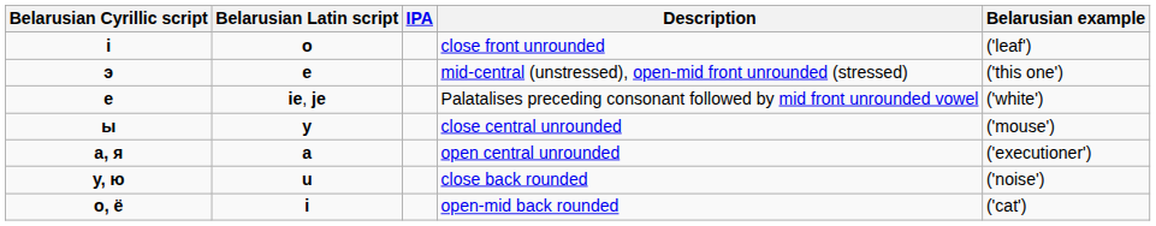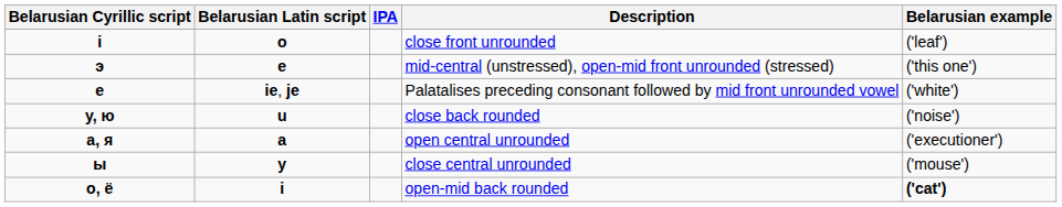 <table class="wikitable">
 <tr>
 <th>Belarusian Cyrillic script</th>
 <th>Belarusian Latin script</th>
 <th><a href='#'>IPA</a></th>
 <th>Description</th>
 <th>Belarusian example</th>
 </tr>
 <tr>
 <td style="text-align: center;"><strong>i</strong></td>
 <td style="text-align: center;"><strong>o</strong></td>
 <td style="text-align: center;"></td>
 <td><a href='#'>close front unrounded</a></td>
 <td> ('leaf')</td>
 </tr>
 <tr>
 <td style="text-align: center;"><strong>э</strong></td>
 <td style="text-align: center;"><strong>e</strong></td>
 <td style="text-align: center;"></td>
 <td><a href='#'>mid-central</a> (unstressed), <a href='#'>open-mid front unrounded</a> (stressed)</td>
 <td> ('this one')</td>
 </tr>
 <tr>
 <td style="text-align: center;"><strong>е</strong></td>
 <td style="text-align: center;"><strong>ie</strong>, <strong>je</strong></td>
 <td style="text-align: center;"></td>
 <td>Palatalises preceding consonant followed by <a href='#'>mid front unrounded vowel</a></td>
 <td> ('white')</td>
 </tr>
 <tr>
-<td style="text-align: center;"><strong>ы</strong></td>
-<td style="text-align: center;"><strong>y</strong></td>
+<td style="text-align: center;"><strong>у, ю</strong></td>
+<td style="text-align: center;"><strong>u</strong></td>
 <td style="text-align: center;"></td>
-<td><a href='#'>close central unrounded</a></td>
-<td> ('mouse')</td>
+<td><a href='#'>close back rounded</a></td>
+<td> ('noise')</td>
 </tr>
 <tr>
 <td style="text-align: center;"><strong>a, я</strong></td>
 <td style="text-align: center;"><strong>a</strong></td>
 <td style="text-align: center;"></td>
 <td><a href='#'>open central unrounded</a></td>
 <td> ('executioner')</td>
 </tr>
 <tr>
-<td style="text-align: center;"><strong>у, ю</strong></td>
-<td style="text-align: center;"><strong>u</strong></td>
+<td style="text-align: center;"><strong>ы</strong></td>
+<td style="text-align: center;"><strong>y</strong></td>
 <td style="text-align: center;"></td>
-<td><a href='#'>close back rounded</a></td>
-<td> ('noise')</td>
+<td><a href='#'>close central unrounded</a></td>
+<td> ('mouse')</td>
 </tr>
 <tr>
 <td style="text-align: center;"><strong>о, ё</strong></td>
 <td style="text-align: center;"><strong>i</strong></td>
 <td style="text-align: center;"> </td>
 <td><a href='#'>open-mid back rounded</a></td>
-<td> ('cat')</td>
+<td><strong> ('cat')</strong></td>
 </tr>
 </table>
